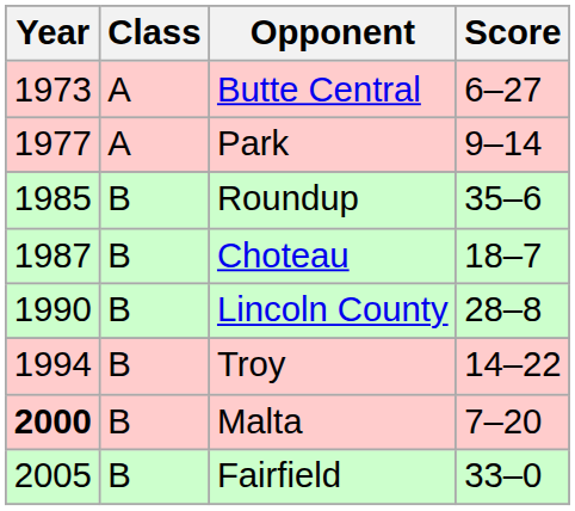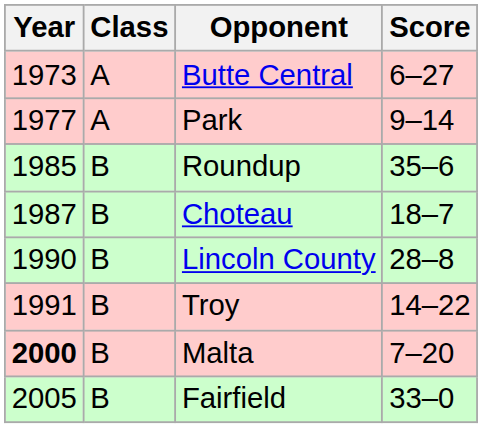 <table class="wikitable sortable">
 <tr>
 <th>Year</th>
 <th>Class</th>
 <th>Opponent</th>
 <th>Score</th>
 </tr>
 <tr style="background:#fcc">
 <td>1973</td>
 <td>A</td>
 <td><a href='#'>Butte Central</a></td>
 <td>6–27</td>
 </tr>
 <tr style="background:#fcc">
 <td>1977</td>
 <td>A</td>
 <td>Park</td>
 <td>9–14</td>
 </tr>
 <tr style="background:#cfc">
 <td>1985</td>
 <td>B</td>
 <td>Roundup</td>
 <td>35–6</td>
 </tr>
 <tr style="background:#cfc">
 <td>1987</td>
 <td>B</td>
 <td><a href='#'>Choteau</a></td>
 <td>18–7</td>
 </tr>
 <tr style="background:#cfc">
 <td>1990</td>
 <td>B</td>
 <td><a href='#'>Lincoln County</a></td>
 <td>28–8</td>
 </tr>
 <tr style="background:#fcc">
-<td>1994</td>
+<td>1991</td>
 <td>B</td>
 <td>Troy</td>
 <td>14–22</td>
 </tr>
 <tr style="background:#fcc">
 <td><strong>2000</strong></td>
 <td>B</td>
 <td>Malta</td>
 <td>7–20</td>
 </tr>
 <tr style="background:#cfc">
 <td>2005</td>
 <td>B</td>
 <td>Fairfield</td>
 <td>33–0</td>
 </tr>
 </table>
